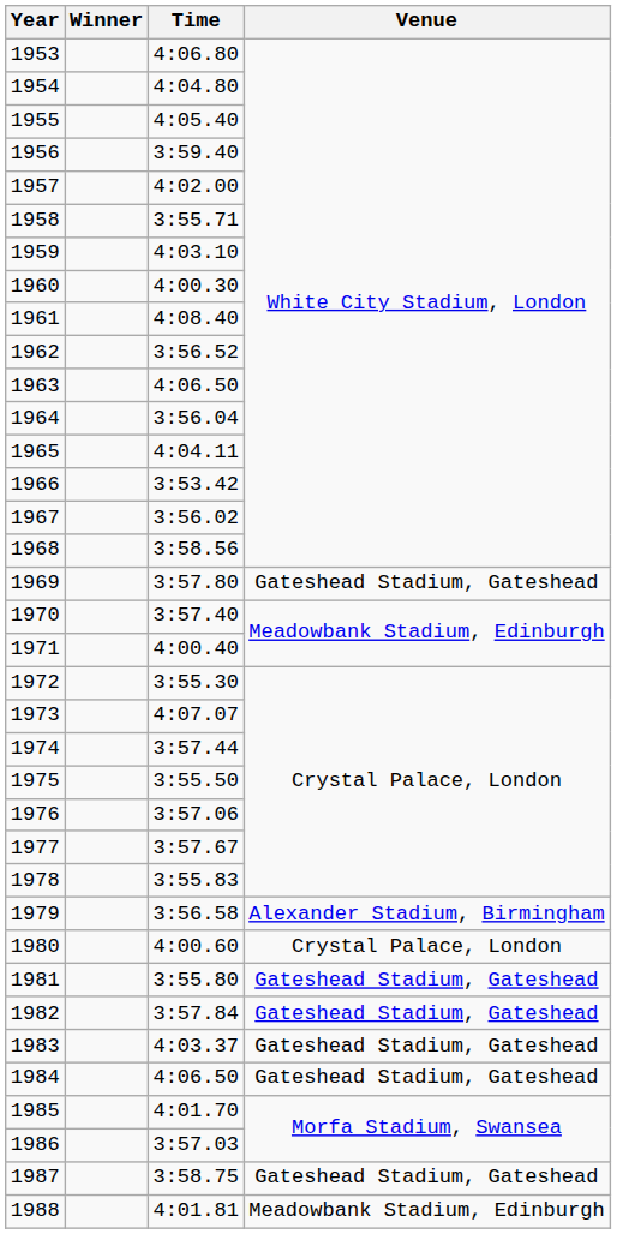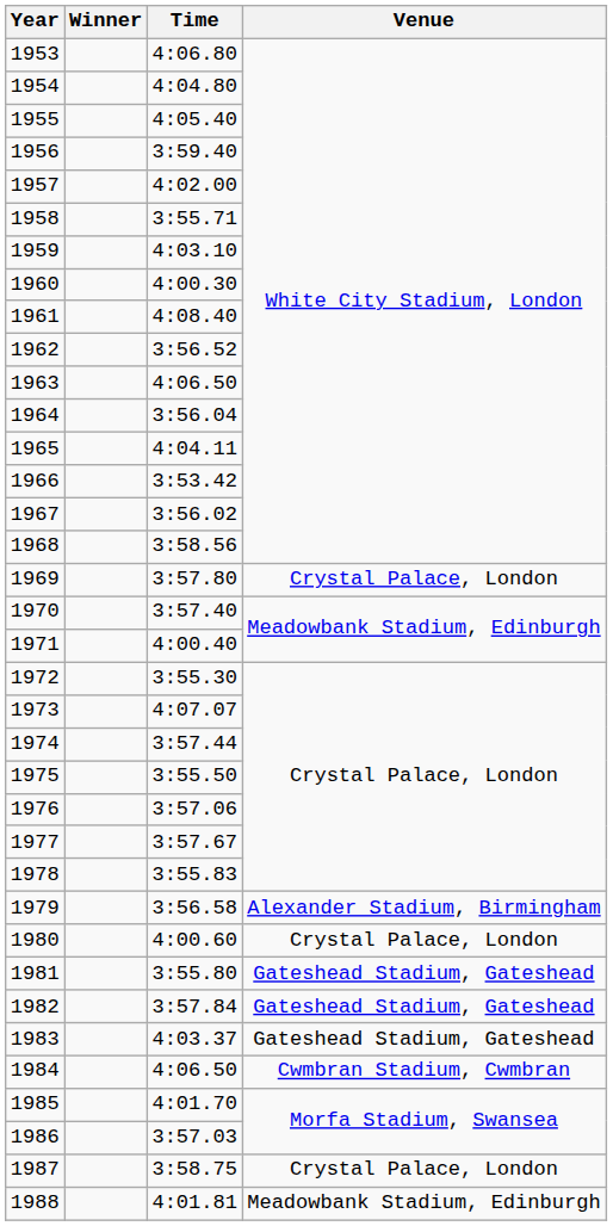 <table class="wikitable" style=" text-align:center; font-size:95%;">
 <tr>
 <th>Year</th>
 <th>Winner</th>
 <th>Time</th>
 <th>Venue</th>
 </tr>
 <tr>
 <td>1953</td>
 <td align=left></td>
 <td>4:06.80</td>
 <td rowspan=16><a href='#'>White City Stadium</a>, <a href='#'>London</a></td>
 </tr>
 <tr>
 <td>1954</td>
 <td align=left></td>
 <td>4:04.80</td>
 </tr>
 <tr>
 <td>1955</td>
 <td align=left></td>
 <td>4:05.40</td>
 </tr>
 <tr>
 <td>1956</td>
 <td align=left></td>
 <td>3:59.40</td>
 </tr>
 <tr>
 <td>1957</td>
 <td align=left></td>
 <td>4:02.00</td>
 </tr>
 <tr>
 <td>1958</td>
 <td align=left></td>
 <td>3:55.71</td>
 </tr>
 <tr>
 <td>1959</td>
 <td align=left></td>
 <td>4:03.10</td>
 </tr>
 <tr>
 <td>1960</td>
 <td align=left></td>
 <td>4:00.30</td>
 </tr>
 <tr>
 <td>1961</td>
 <td align=left></td>
 <td>4:08.40</td>
 </tr>
 <tr>
 <td>1962</td>
 <td align=left></td>
 <td>3:56.52</td>
 </tr>
 <tr>
 <td>1963</td>
 <td align=left></td>
 <td>4:06.50</td>
 </tr>
 <tr>
 <td>1964</td>
 <td align=left></td>
 <td>3:56.04</td>
 </tr>
 <tr>
 <td>1965</td>
 <td align=left></td>
 <td>4:04.11</td>
 </tr>
 <tr>
 <td>1966</td>
 <td align=left></td>
 <td>3:53.42</td>
 </tr>
 <tr>
 <td>1967</td>
 <td align=left></td>
 <td>3:56.02</td>
 </tr>
 <tr>
 <td>1968</td>
 <td align=left></td>
 <td>3:58.56</td>
 </tr>
 <tr>
 <td>1969</td>
 <td align=left></td>
 <td>3:57.80</td>
-<td>Gateshead Stadium, Gateshead</td>
+<td><a href='#'>Crystal Palace</a>, London</td>
 </tr>
 <tr>
 <td>1970</td>
 <td align=left></td>
 <td>3:57.40</td>
 <td rowspan=2><a href='#'>Meadowbank Stadium</a>, <a href='#'>Edinburgh</a></td>
 </tr>
 <tr>
 <td>1971</td>
 <td align=left></td>
 <td>4:00.40</td>
 </tr>
 <tr>
 <td>1972</td>
 <td align=left></td>
 <td>3:55.30</td>
 <td rowspan=7>Crystal Palace, London</td>
 </tr>
 <tr>
 <td>1973</td>
 <td align=left></td>
 <td>4:07.07</td>
 </tr>
 <tr>
 <td>1974</td>
 <td align=left></td>
 <td>3:57.44</td>
 </tr>
 <tr>
 <td>1975</td>
 <td align=left></td>
 <td>3:55.50</td>
 </tr>
 <tr>
 <td>1976</td>
 <td align=left></td>
 <td>3:57.06</td>
 </tr>
 <tr>
 <td>1977</td>
 <td align=left></td>
 <td>3:57.67</td>
 </tr>
 <tr>
 <td>1978</td>
 <td align=left></td>
 <td>3:55.83</td>
 </tr>
 <tr>
 <td>1979</td>
 <td align=left></td>
 <td>3:56.58</td>
 <td><a href='#'>Alexander Stadium</a>, <a href='#'>Birmingham</a></td>
 </tr>
 <tr>
 <td>1980</td>
 <td align=left></td>
 <td>4:00.60</td>
 <td>Crystal Palace, London</td>
 </tr>
 <tr>
 <td>1981</td>
 <td align=left></td>
 <td>3:55.80</td>
 <td><a href='#'>Gateshead Stadium</a>, <a href='#'>Gateshead</a></td>
 </tr>
 <tr>
 <td>1982</td>
 <td align=left></td>
 <td>3:57.84</td>
 <td><a href='#'>Gateshead Stadium</a>, <a href='#'>Gateshead</a></td>
 </tr>
 <tr>
 <td>1983</td>
 <td align=left></td>
 <td>4:03.37</td>
 <td>Gateshead Stadium, Gateshead</td>
 </tr>
 <tr>
 <td>1984</td>
 <td align=left></td>
 <td>4:06.50</td>
-<td>Gateshead Stadium, Gateshead</td>
+<td><a href='#'>Cwmbran Stadium</a>, <a href='#'>Cwmbran</a></td>
 </tr>
 <tr>
 <td>1985</td>
 <td align=left></td>
 <td>4:01.70</td>
 <td rowspan=2><a href='#'>Morfa Stadium</a>, <a href='#'>Swansea</a></td>
 </tr>
 <tr>
 <td>1986</td>
 <td align=left></td>
 <td>3:57.03</td>
 </tr>
 <tr>
 <td>1987</td>
 <td align=left></td>
 <td>3:58.75</td>
-<td>Gateshead Stadium, Gateshead</td>
+<td>Crystal Palace, London</td>
 </tr>
 <tr>
 <td>1988</td>
 <td align=left></td>
 <td>4:01.81</td>
 <td>Meadowbank Stadium, Edinburgh</td>
 </tr>
 </table>
